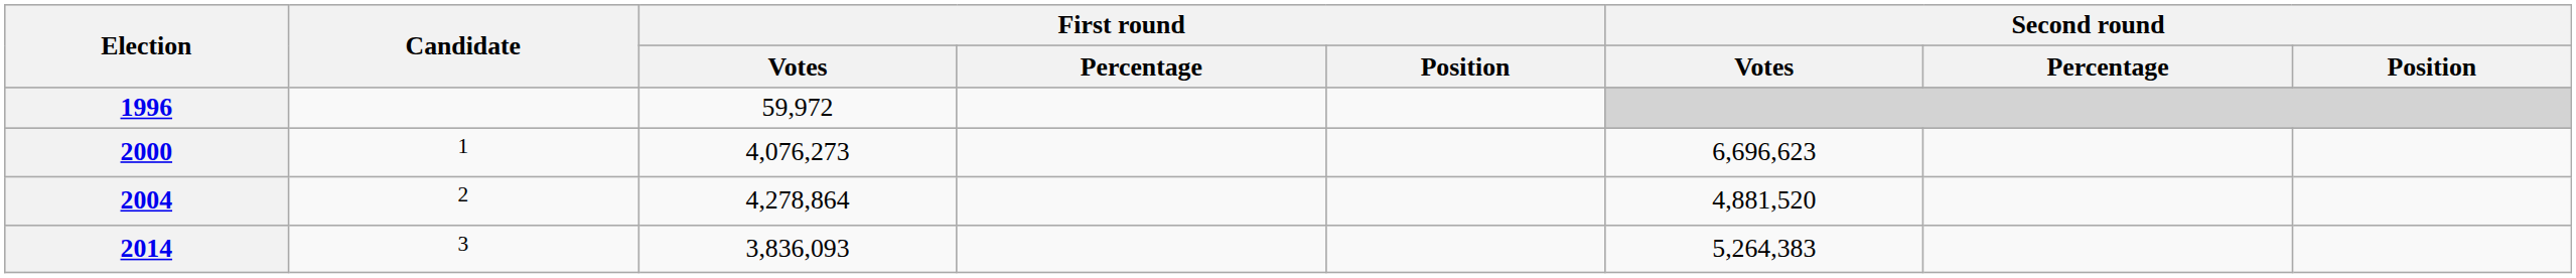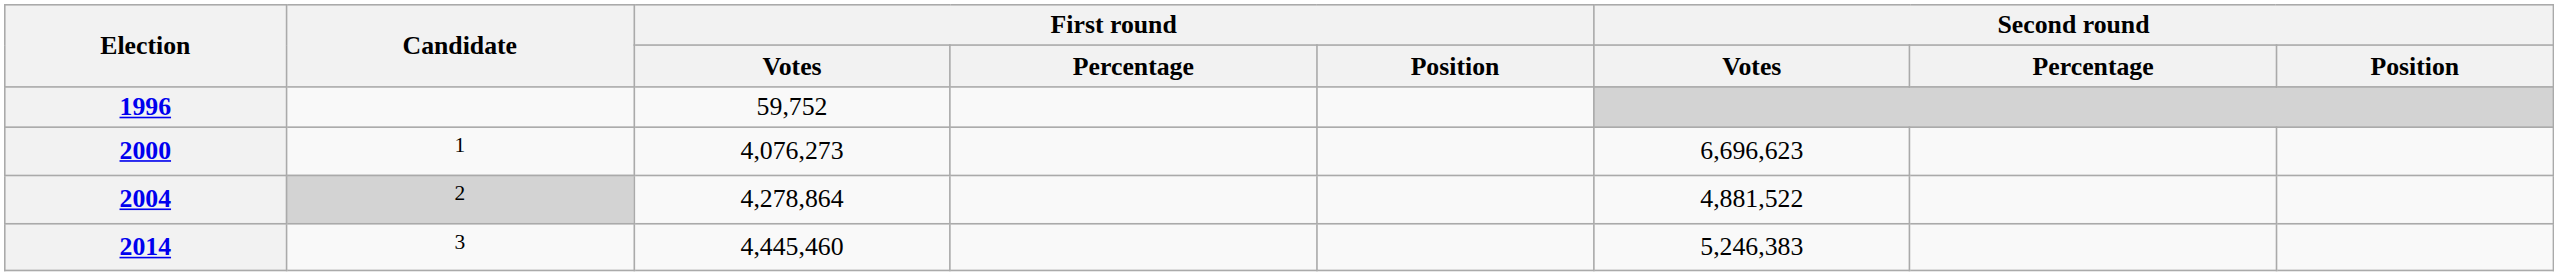 <table class=wikitable width=100%>
 <tr>
 <th rowspan=2>Election</th>
 <th rowspan=2>Candidate</th>
 <th colspan=3>First round</th>
 <th colspan=3>Second round</th>
 </tr>
 <tr>
 <th>Votes</th>
 <th>Percentage</th>
 <th>Position</th>
 <th>Votes</th>
 <th>Percentage</th>
 <th>Position</th>
 </tr>
 <tr align=center>
 <th><a href='#'>1996</a></th>
 <td></td>
-<td>59,972</td>
+<td>59,752</td>
 <td></td>
 <td></td>
 <td bgcolor=lightgrey colspan=3></td>
 </tr>
 <tr align=center>
 <th><a href='#'>2000</a></th>
 <td><sup>1</sup></td>
 <td>4,076,273</td>
 <td></td>
 <td></td>
 <td>6,696,623</td>
 <td></td>
 <td></td>
 </tr>
 <tr align=center>
 <th><a href='#'>2004</a></th>
-<td><sup>2</sup></td>
+<td style="background: lightgrey;"><sup>2</sup></td>
 <td>4,278,864</td>
 <td></td>
 <td></td>
-<td>4,881,520</td>
+<td>4,881,522</td>
 <td></td>
 <td></td>
 </tr>
 <tr align=center>
 <th><a href='#'>2014</a></th>
 <td><sup>3</sup></td>
-<td>3,836,093</td>
+<td>4,445,460</td>
 <td></td>
 <td></td>
-<td>5,264,383</td>
+<td>5,246,383</td>
 <td></td>
 <td></td>
 </tr>
 </table>
